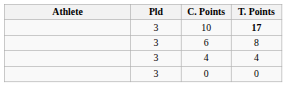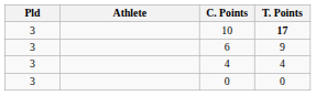 <table class="wikitable" style="text-align:center">
 <tr>
+<th width=75>Pld</th>
 <th width=200>Athlete</th>
-<th width=75>Pld</th>
 <th width=75>C. Points</th>
 <th width=75>T. Points</th>
 </tr>
 <tr>
+<td>3</td>
 <td style="text-align:left"></td>
-<td>3</td>
 <td>10</td>
 <td><strong>17</strong></td>
 </tr>
 <tr>
+<td>3</td>
 <td style="text-align:left"></td>
-<td>3</td>
 <td>6</td>
-<td>8</td>
+<td>9</td>
 </tr>
 <tr>
+<td>3</td>
 <td style="text-align:left"></td>
-<td>3</td>
 <td>4</td>
 <td>4</td>
 </tr>
 <tr>
+<td>3</td>
 <td style="text-align:left"></td>
-<td>3</td>
 <td>0</td>
 <td>0</td>
 </tr>
 </table>
